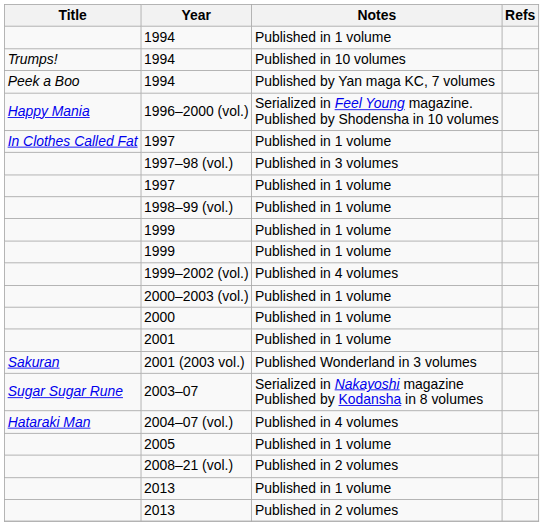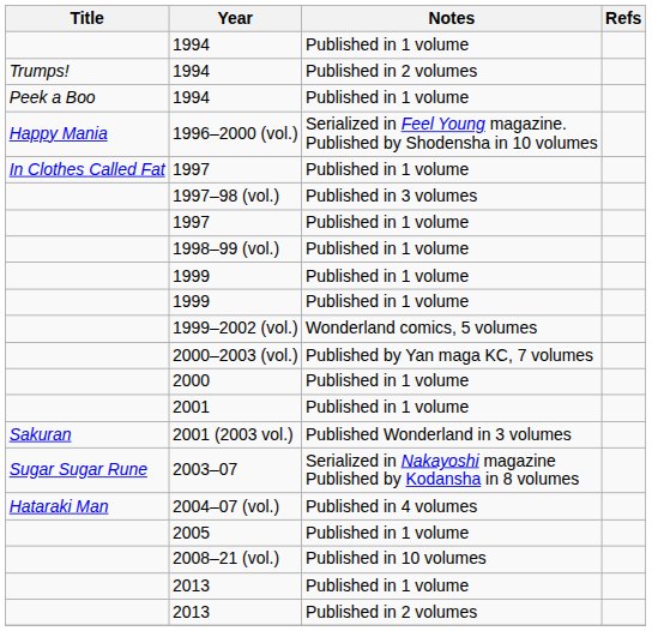 <table class="wikitable sortable">
 <tr>
 <th>Title</th>
 <th>Year</th>
 <th>Notes</th>
 <th>Refs</th>
 </tr>
 <tr>
 <td></td>
 <td>1994</td>
 <td>Published in 1 volume</td>
 <td></td>
 </tr>
 <tr>
 <td><em>Trumps!</em></td>
 <td>1994</td>
-<td>Published in 10 volumes</td>
+<td>Published in 2 volumes</td>
 <td></td>
 </tr>
 <tr>
 <td><em>Peek a Boo</em></td>
 <td>1994</td>
-<td>Published by Yan maga KC, 7 volumes</td>
+<td>Published in 1 volume</td>
 <td></td>
 </tr>
 <tr>
 <td><em><a href='#'>Happy Mania</a></em></td>
 <td>1996–2000 (vol.)</td>
 <td>Serialized in <em><a href='#'>Feel Young</a></em> magazine.<br>Published by Shodensha in 10 volumes</td>
 <td></td>
 </tr>
 <tr>
 <td><em><a href='#'>In Clothes Called Fat</a></em></td>
 <td>1997</td>
 <td>Published in 1 volume</td>
 <td></td>
 </tr>
 <tr>
 <td></td>
 <td>1997–98 (vol.)</td>
 <td>Published in 3 volumes</td>
 <td></td>
 </tr>
 <tr>
 <td></td>
 <td>1997</td>
 <td>Published in 1 volume</td>
 <td></td>
 </tr>
 <tr>
 <td></td>
 <td>1998–99 (vol.)</td>
 <td>Published in 1 volume</td>
 <td></td>
 </tr>
 <tr>
 <td></td>
 <td>1999</td>
 <td>Published in 1 volume</td>
 <td></td>
 </tr>
 <tr>
 <td></td>
 <td>1999</td>
 <td>Published in 1 volume</td>
 <td></td>
 </tr>
 <tr>
 <td></td>
 <td>1999–2002 (vol.)</td>
-<td>Published in 4 volumes</td>
+<td>Wonderland comics, 5 volumes</td>
 <td></td>
 </tr>
 <tr>
 <td></td>
 <td>2000–2003 (vol.)</td>
-<td>Published in 1 volume</td>
+<td>Published by Yan maga KC, 7 volumes</td>
 <td></td>
 </tr>
 <tr>
 <td></td>
 <td>2000</td>
 <td>Published in 1 volume</td>
 <td></td>
 </tr>
 <tr>
 <td></td>
 <td>2001</td>
 <td>Published in 1 volume</td>
 <td></td>
 </tr>
 <tr>
 <td><em><a href='#'>Sakuran</a></em></td>
 <td>2001 (2003 vol.)</td>
 <td>Published Wonderland in 3 volumes</td>
 <td></td>
 </tr>
 <tr>
 <td><em><a href='#'>Sugar Sugar Rune</a></em></td>
 <td>2003–07</td>
 <td>Serialized in <em><a href='#'>Nakayoshi</a></em> magazine<br>Published by <a href='#'>Kodansha</a> in 8 volumes</td>
 <td></td>
 </tr>
 <tr>
 <td><em><a href='#'>Hataraki Man</a></em></td>
 <td>2004–07 (vol.)</td>
 <td>Published in 4 volumes</td>
 <td></td>
 </tr>
 <tr>
 <td></td>
 <td>2005</td>
 <td>Published in 1 volume</td>
 <td></td>
 </tr>
 <tr>
 <td></td>
 <td>2008–21 (vol.)</td>
-<td>Published in 2 volumes</td>
+<td>Published in 10 volumes</td>
 <td></td>
 </tr>
 <tr>
 <td></td>
 <td>2013</td>
 <td>Published in 1 volume</td>
 <td></td>
 </tr>
 <tr>
 <td></td>
 <td>2013</td>
 <td>Published in 2 volumes</td>
 <td></td>
 </tr>
 <tr>
 </tr>
 </table>
